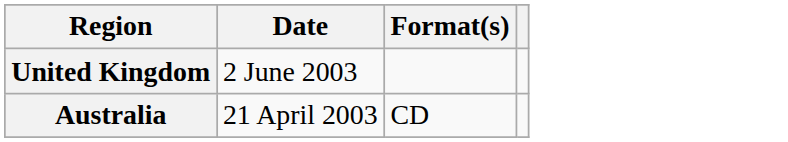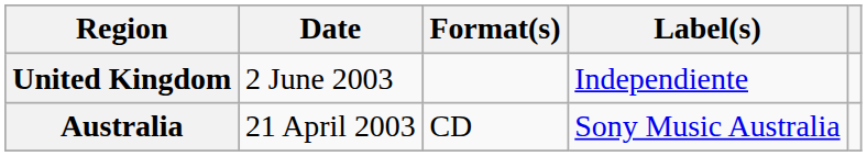 <table class="wikitable plainrowheaders">
 <tr>
 <th scope="col">Region</th>
 <th scope="col">Date</th>
 <th scope="col">Format(s)</th>
+<th scope="col">Label(s)</th>
 <th scope="col"></th>
 </tr>
 <tr>
 <th scope="row">United Kingdom</th>
 <td>2 June 2003</td>
 <td></td>
+<td><a href='#'>Independiente</a></td>
 <td></td>
 </tr>
 <tr>
 <th scope="row">Australia</th>
 <td>21 April 2003</td>
 <td>CD</td>
+<td><a href='#'>Sony Music Australia</a></td>
 <td></td>
 </tr>
 </table>
